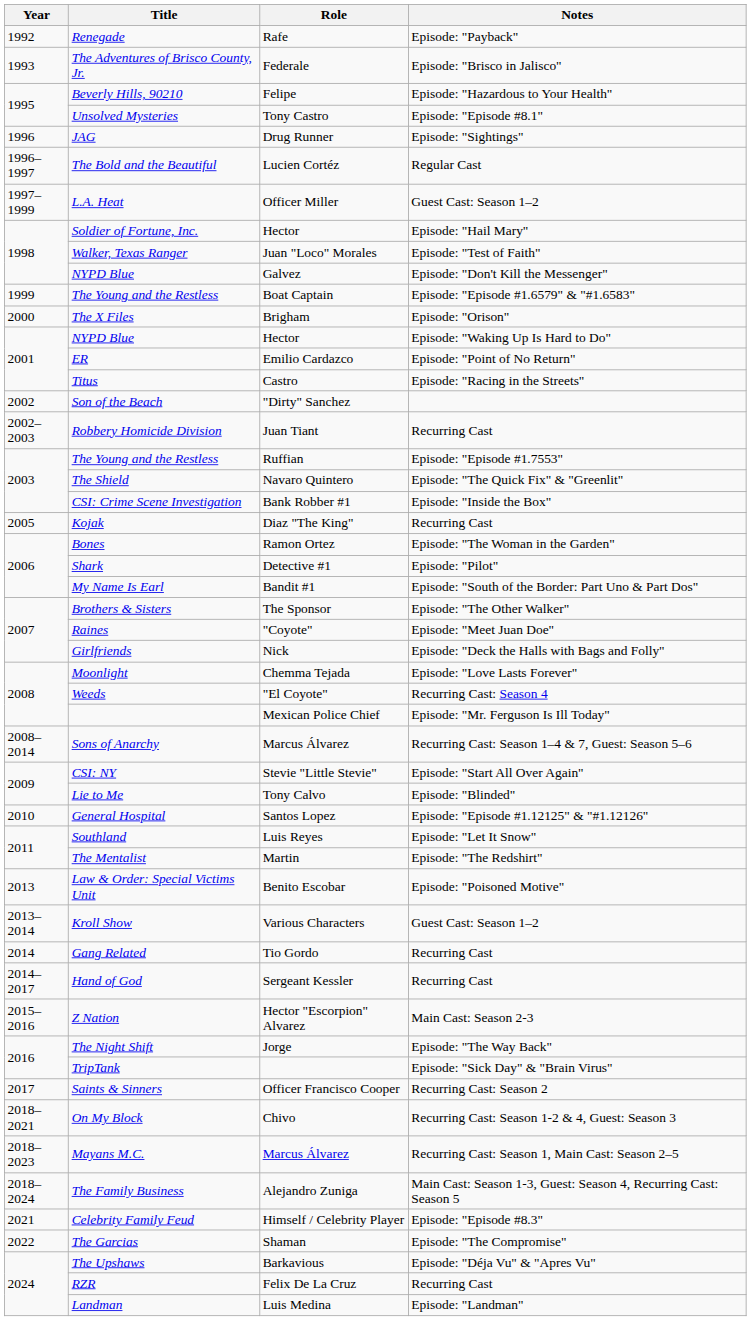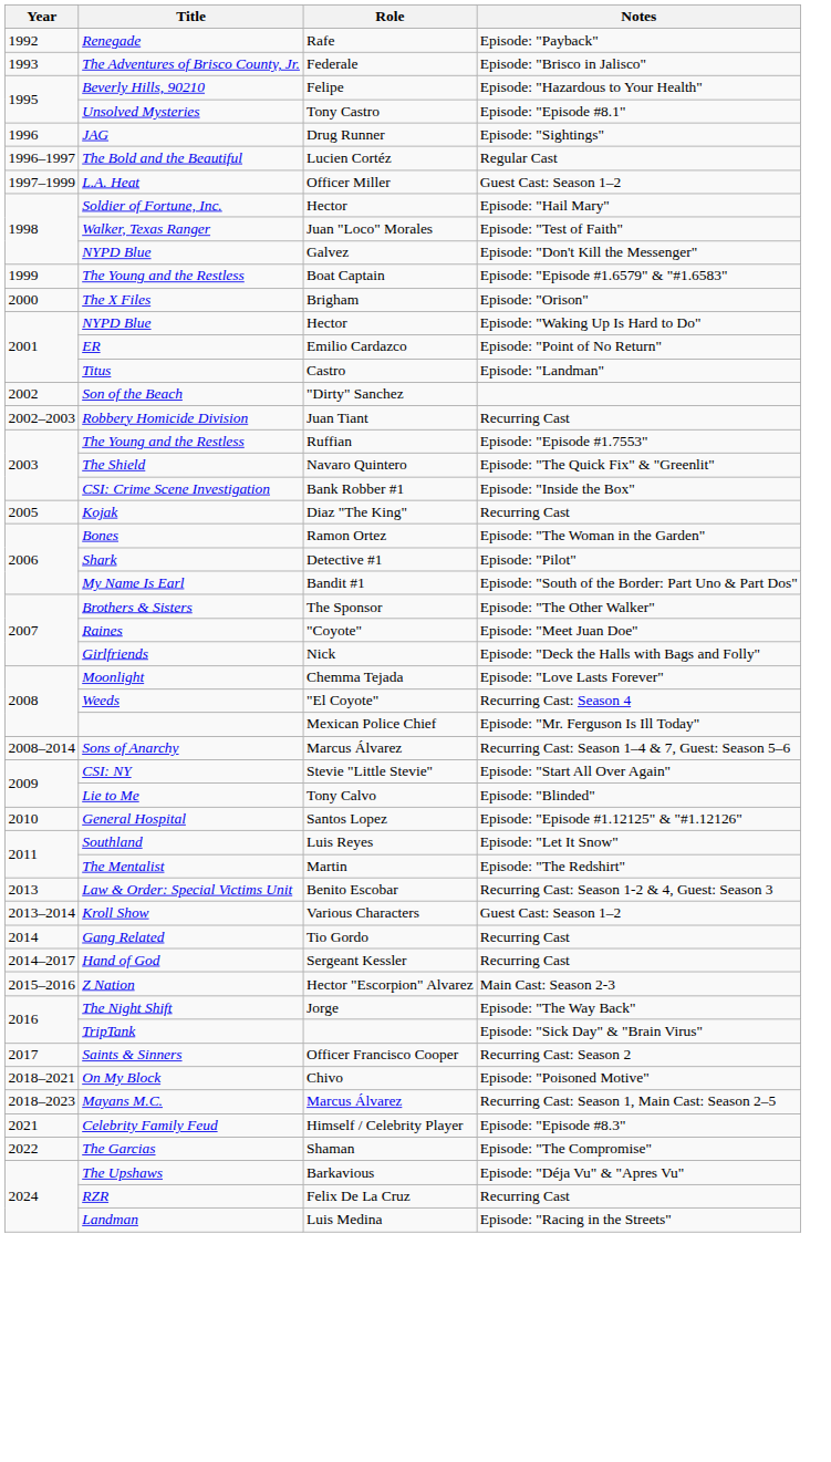 <table class="wikitable plainrowheaders sortable" style="margin-right: 0;">
 <tr>
 <th>Year</th>
 <th>Title</th>
 <th>Role</th>
 <th>Notes</th>
 </tr>
 <tr>
 <td>1992</td>
 <td><em><a href='#'>Renegade</a></em></td>
 <td>Rafe</td>
 <td>Episode: "Payback"</td>
 </tr>
 <tr>
 <td>1993</td>
 <td><em><a href='#'>The Adventures of Brisco County, Jr.</a></em></td>
 <td>Federale</td>
 <td>Episode: "Brisco in Jalisco"</td>
 </tr>
 <tr>
 <td rowspan="2">1995</td>
 <td><em><a href='#'>Beverly Hills, 90210</a></em></td>
 <td>Felipe</td>
 <td>Episode: "Hazardous to Your Health"</td>
 </tr>
 <tr>
 <td><em><a href='#'>Unsolved Mysteries</a></em></td>
 <td>Tony Castro</td>
 <td>Episode: "Episode #8.1"</td>
 </tr>
 <tr>
 <td>1996</td>
 <td><em><a href='#'>JAG</a></em></td>
 <td>Drug Runner</td>
 <td>Episode: "Sightings"</td>
 </tr>
 <tr>
 <td>1996–1997</td>
 <td><em><a href='#'>The Bold and the Beautiful</a></em></td>
 <td>Lucien Cortéz</td>
 <td>Regular Cast</td>
 </tr>
 <tr>
 <td>1997–1999</td>
 <td><em><a href='#'>L.A. Heat</a></em></td>
 <td>Officer Miller</td>
 <td>Guest Cast: Season 1–2</td>
 </tr>
 <tr>
 <td rowspan="3">1998</td>
 <td><em><a href='#'>Soldier of Fortune, Inc.</a></em></td>
 <td>Hector</td>
 <td>Episode: "Hail Mary"</td>
 </tr>
 <tr>
 <td><em><a href='#'>Walker, Texas Ranger</a></em></td>
 <td>Juan "Loco" Morales</td>
 <td>Episode: "Test of Faith"</td>
 </tr>
 <tr>
 <td><em><a href='#'>NYPD Blue</a></em></td>
 <td>Galvez</td>
 <td>Episode: "Don't Kill the Messenger"</td>
 </tr>
 <tr>
 <td>1999</td>
 <td><em><a href='#'>The Young and the Restless</a></em></td>
 <td>Boat Captain</td>
 <td>Episode: "Episode #1.6579" & "#1.6583"</td>
 </tr>
 <tr>
 <td>2000</td>
 <td><em><a href='#'>The X Files</a></em></td>
 <td>Brigham</td>
 <td>Episode: "Orison"</td>
 </tr>
 <tr>
 <td rowspan="3">2001</td>
 <td><em><a href='#'>NYPD Blue</a></em></td>
 <td>Hector</td>
 <td>Episode: "Waking Up Is Hard to Do"</td>
 </tr>
 <tr>
 <td><em><a href='#'>ER</a></em></td>
 <td>Emilio Cardazco</td>
 <td>Episode: "Point of No Return"</td>
 </tr>
 <tr>
 <td><em><a href='#'>Titus</a></em></td>
 <td>Castro</td>
-<td>Episode: "Racing in the Streets"</td>
+<td>Episode: "Landman"</td>
 </tr>
 <tr>
 <td>2002</td>
 <td><em><a href='#'>Son of the Beach</a></em></td>
 <td>"Dirty" Sanchez</td>
 <td></td>
 </tr>
 <tr>
 <td>2002–2003</td>
 <td><em><a href='#'>Robbery Homicide Division</a></em></td>
 <td>Juan Tiant</td>
 <td>Recurring Cast</td>
 </tr>
 <tr>
 <td rowspan="3">2003</td>
 <td><em><a href='#'>The Young and the Restless</a></em></td>
 <td>Ruffian</td>
 <td>Episode: "Episode #1.7553"</td>
 </tr>
 <tr>
 <td><em><a href='#'>The Shield</a></em></td>
 <td>Navaro Quintero</td>
 <td>Episode: "The Quick Fix" & "Greenlit"</td>
 </tr>
 <tr>
 <td><em><a href='#'>CSI: Crime Scene Investigation</a></em></td>
 <td>Bank Robber #1</td>
 <td>Episode: "Inside the Box"</td>
 </tr>
 <tr>
 <td>2005</td>
 <td><em><a href='#'>Kojak</a></em></td>
 <td>Diaz "The King"</td>
 <td>Recurring Cast</td>
 </tr>
 <tr>
 <td rowspan="3">2006</td>
 <td><em><a href='#'>Bones</a></em></td>
 <td>Ramon Ortez</td>
 <td>Episode: "The Woman in the Garden"</td>
 </tr>
 <tr>
 <td><em><a href='#'>Shark</a></em></td>
 <td>Detective #1</td>
 <td>Episode: "Pilot"</td>
 </tr>
 <tr>
 <td><em><a href='#'>My Name Is Earl</a></em></td>
 <td>Bandit #1</td>
 <td>Episode: "South of the Border: Part Uno & Part Dos"</td>
 </tr>
 <tr>
 <td rowspan="3">2007</td>
 <td><em><a href='#'>Brothers & Sisters</a></em></td>
 <td>The Sponsor</td>
 <td>Episode: "The Other Walker"</td>
 </tr>
 <tr>
 <td><em><a href='#'>Raines</a></em></td>
 <td>"Coyote"</td>
 <td>Episode: "Meet Juan Doe"</td>
 </tr>
 <tr>
 <td><em><a href='#'>Girlfriends</a></em></td>
 <td>Nick</td>
 <td>Episode: "Deck the Halls with Bags and Folly"</td>
 </tr>
 <tr>
 <td rowspan="3">2008</td>
 <td><em><a href='#'>Moonlight</a></em></td>
 <td>Chemma Tejada</td>
 <td>Episode: "Love Lasts Forever"</td>
 </tr>
 <tr>
 <td><em><a href='#'>Weeds</a></em></td>
 <td>"El Coyote"</td>
 <td>Recurring Cast: <a href='#'>Season 4</a></td>
 </tr>
 <tr>
 <td></td>
 <td>Mexican Police Chief</td>
 <td>Episode: "Mr. Ferguson Is Ill Today"</td>
 </tr>
 <tr>
 <td>2008–2014</td>
 <td><em><a href='#'>Sons of Anarchy</a></em></td>
 <td>Marcus Álvarez</td>
 <td>Recurring Cast: Season 1–4 & 7, Guest: Season 5–6</td>
 </tr>
 <tr>
 <td rowspan="2">2009</td>
 <td><em><a href='#'>CSI: NY</a></em></td>
 <td>Stevie "Little Stevie"</td>
 <td>Episode: "Start All Over Again"</td>
 </tr>
 <tr>
 <td><em><a href='#'> Lie to Me</a></em></td>
 <td>Tony Calvo</td>
 <td>Episode: "Blinded"</td>
 </tr>
 <tr>
 <td>2010</td>
 <td><em><a href='#'>General Hospital</a></em></td>
 <td>Santos Lopez</td>
 <td>Episode: "Episode #1.12125" & "#1.12126"</td>
 </tr>
 <tr>
 <td rowspan="2">2011</td>
 <td><em><a href='#'>Southland</a></em></td>
 <td>Luis Reyes</td>
 <td>Episode: "Let It Snow"</td>
 </tr>
 <tr>
 <td><em><a href='#'>The Mentalist</a></em></td>
 <td>Martin</td>
 <td>Episode: "The Redshirt"</td>
 </tr>
 <tr>
 <td>2013</td>
 <td><em><a href='#'>Law & Order: Special Victims Unit</a></em></td>
 <td>Benito Escobar</td>
-<td>Episode: "Poisoned Motive"</td>
+<td>Recurring Cast: Season 1-2 & 4, Guest: Season 3</td>
 </tr>
 <tr>
 <td>2013–2014</td>
 <td><em><a href='#'>Kroll Show</a></em></td>
 <td>Various Characters</td>
 <td>Guest Cast: Season 1–2</td>
 </tr>
 <tr>
 <td>2014</td>
 <td><em><a href='#'>Gang Related</a></em></td>
 <td>Tio Gordo</td>
 <td>Recurring Cast</td>
 </tr>
 <tr>
 <td>2014–2017</td>
 <td><em><a href='#'>Hand of God</a></em></td>
 <td>Sergeant Kessler</td>
 <td>Recurring Cast</td>
 </tr>
 <tr>
 <td>2015–2016</td>
 <td><em><a href='#'>Z Nation</a></em></td>
 <td>Hector "Escorpion" Alvarez</td>
 <td>Main Cast: Season 2-3</td>
 </tr>
 <tr>
 <td rowspan="2">2016</td>
 <td><em><a href='#'>The Night Shift</a></em></td>
 <td>Jorge</td>
 <td>Episode: "The Way Back"</td>
 </tr>
 <tr>
 <td><em><a href='#'>TripTank</a></em></td>
 <td></td>
 <td>Episode: "Sick Day" & "Brain Virus"</td>
 </tr>
 <tr>
 <td>2017</td>
 <td><em><a href='#'>Saints & Sinners</a></em></td>
 <td>Officer Francisco Cooper</td>
 <td>Recurring Cast: Season 2</td>
 </tr>
 <tr>
 <td>2018–2021</td>
 <td><em><a href='#'>On My Block</a></em></td>
 <td>Chivo</td>
-<td>Recurring Cast: Season 1-2 & 4, Guest: Season 3</td>
+<td>Episode: "Poisoned Motive"</td>
 </tr>
 <tr>
 <td>2018–2023</td>
 <td><em><a href='#'>Mayans M.C.</a></em></td>
 <td><a href='#'>Marcus Álvarez</a></td>
 <td>Recurring Cast: Season 1, Main Cast: Season 2–5</td>
-</tr>
-<tr>
-<td>2018–2024</td>
-<td><em><a href='#'>The Family Business</a></em></td>
-<td>Alejandro Zuniga</td>
-<td>Main Cast: Season 1-3, Guest: Season 4, Recurring Cast: Season 5</td>
 </tr>
 <tr>
 <td>2021</td>
 <td><em><a href='#'>Celebrity Family Feud</a></em></td>
 <td>Himself / Celebrity Player</td>
 <td>Episode: "Episode #8.3"</td>
 </tr>
 <tr>
 <td>2022</td>
 <td><em><a href='#'>The Garcias</a></em></td>
 <td>Shaman</td>
 <td>Episode: "The Compromise"</td>
 </tr>
 <tr>
 <td rowspan="3">2024</td>
 <td><em><a href='#'>The Upshaws</a></em></td>
 <td>Barkavious</td>
 <td>Episode: "Déja Vu" & "Apres Vu"</td>
 </tr>
 <tr>
 <td><em><a href='#'>RZR</a></em></td>
 <td>Felix De La Cruz</td>
 <td>Recurring Cast</td>
 </tr>
 <tr>
 <td><em><a href='#'>Landman</a></em></td>
 <td>Luis Medina</td>
-<td>Episode: "Landman"</td>
+<td>Episode: "Racing in the Streets"</td>
 </tr>
 </table>
